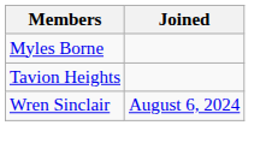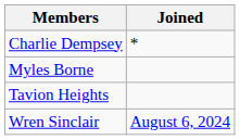 <table class="wikitable sortable">
 <tr>
 <th>Members</th>
 <th>Joined</th>
+</tr>
+<tr>
+<td><a href='#'>Charlie Dempsey</a></td>
+<td> *</td>
 </tr>
 <tr>
 <td><a href='#'>Myles Borne</a></td>
 <td></td>
 </tr>
 <tr>
 <td><a href='#'>Tavion Heights</a></td>
 <td></td>
 </tr>
 <tr>
 <td><a href='#'>Wren Sinclair</a></td>
 <td><a href='#'>August 6, 2024</a></td>
 </tr>
 </table>
